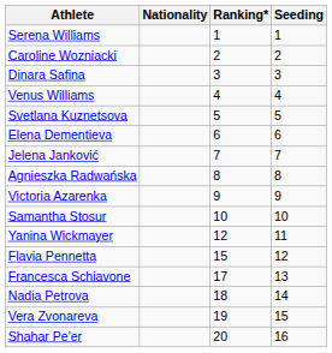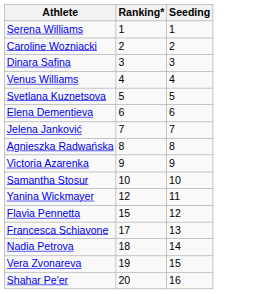 <table class="wikitable" border="1">
 <tr>
 <th>Athlete</th>
-<th>Nationality</th>
 <th>Ranking*</th>
 <th>Seeding</th>
 </tr>
 <tr>
 <td><a href='#'>Serena Williams</a></td>
-<td></td>
 <td>1</td>
 <td>1</td>
 </tr>
 <tr>
 <td><a href='#'>Caroline Wozniacki</a></td>
-<td></td>
 <td>2</td>
 <td>2</td>
 </tr>
 <tr>
 <td><a href='#'>Dinara Safina</a></td>
-<td></td>
 <td>3</td>
 <td>3</td>
 </tr>
 <tr>
 <td><a href='#'>Venus Williams</a></td>
-<td></td>
 <td>4</td>
 <td>4</td>
 </tr>
 <tr>
 <td><a href='#'>Svetlana Kuznetsova</a></td>
-<td></td>
 <td>5</td>
 <td>5</td>
 </tr>
 <tr>
 <td><a href='#'>Elena Dementieva</a></td>
-<td></td>
 <td>6</td>
 <td>6</td>
 </tr>
 <tr>
 <td><a href='#'>Jelena Janković</a></td>
-<td></td>
 <td>7</td>
 <td>7</td>
 </tr>
 <tr>
 <td><a href='#'>Agnieszka Radwańska</a></td>
-<td></td>
 <td>8</td>
 <td>8</td>
 </tr>
 <tr>
 <td><a href='#'>Victoria Azarenka</a></td>
-<td></td>
 <td>9</td>
 <td>9</td>
 </tr>
 <tr>
 <td><a href='#'>Samantha Stosur</a></td>
-<td></td>
 <td>10</td>
 <td>10</td>
 </tr>
 <tr>
 <td><a href='#'>Yanina Wickmayer</a></td>
-<td></td>
 <td>12</td>
 <td>11</td>
 </tr>
 <tr>
 <td><a href='#'>Flavia Pennetta</a></td>
-<td></td>
 <td>15</td>
 <td>12</td>
 </tr>
 <tr>
 <td><a href='#'>Francesca Schiavone</a></td>
-<td></td>
 <td>17</td>
 <td>13</td>
 </tr>
 <tr>
 <td><a href='#'>Nadia Petrova</a></td>
-<td></td>
 <td>18</td>
 <td>14</td>
 </tr>
 <tr>
 <td><a href='#'>Vera Zvonareva</a></td>
-<td></td>
 <td>19</td>
 <td>15</td>
 </tr>
 <tr>
 <td><a href='#'>Shahar Pe'er</a></td>
-<td></td>
 <td>20</td>
 <td>16</td>
 </tr>
 </table>
